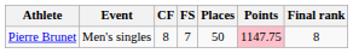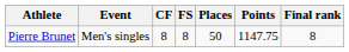 <table class="wikitable" border="1" style="font-size:90%">
 <tr>
 <th>Athlete</th>
 <th>Event</th>
 <th>CF</th>
 <th>FS</th>
 <th>Places</th>
 <th>Points</th>
 <th>Final rank</th>
 </tr>
 <tr align=center>
 <td align=left><a href='#'>Pierre Brunet</a></td>
 <td>Men's singles</td>
 <td>8</td>
-<td>7</td>
+<td>8</td>
 <td>50</td>
-<td style="background: pink;">1147.75</td>
+<td>1147.75</td>
 <td>8</td>
 </tr>
 </table>
